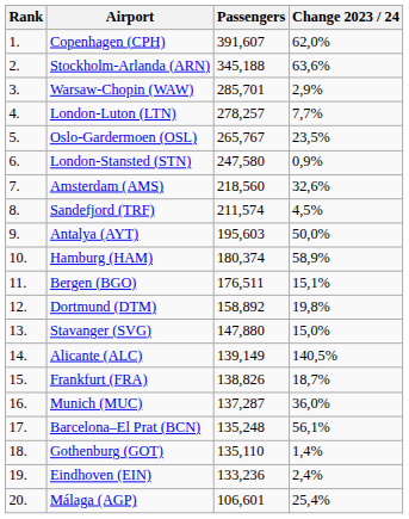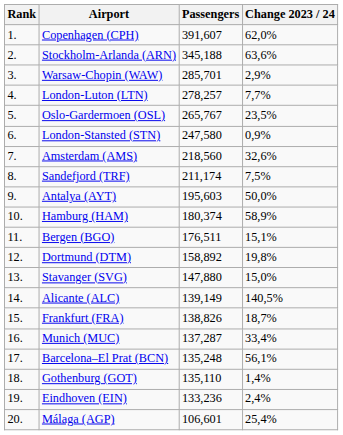 <table class="wikitable" style="font-size: 80%">
 <tr>
 <th>Rank</th>
 <th>Airport</th>
 <th>Passengers</th>
 <th>Change 2023 / 24</th>
 </tr>
 <tr>
 <td>1.</td>
 <td> <a href='#'>Copenhagen (CPH)</a></td>
 <td>391,607</td>
 <td> 62,0%</td>
 </tr>
 <tr>
 <td>2.</td>
 <td> <a href='#'>Stockholm-Arlanda (ARN)</a></td>
 <td>345,188</td>
 <td> 63,6%</td>
 </tr>
 <tr>
 <td>3.</td>
 <td> <a href='#'>Warsaw-Chopin (WAW)</a></td>
 <td>285,701</td>
 <td> 2,9%</td>
 </tr>
 <tr>
 <td>4.</td>
 <td> <a href='#'>London-Luton (LTN)</a></td>
 <td>278,257</td>
 <td> 7,7%</td>
 </tr>
 <tr>
 <td>5.</td>
 <td> <a href='#'>Oslo-Gardermoen (OSL)</a></td>
 <td>265,767</td>
 <td> 23,5%</td>
 </tr>
 <tr>
 <td>6.</td>
 <td> <a href='#'>London-Stansted (STN)</a></td>
 <td>247,580</td>
 <td> 0,9%</td>
 </tr>
 <tr>
 <td>7.</td>
 <td> <a href='#'>Amsterdam (AMS)</a></td>
 <td>218,560</td>
 <td> 32,6%</td>
 </tr>
 <tr>
 <td>8.</td>
 <td> <a href='#'>Sandefjord (TRF)</a></td>
-<td>211,574</td>
-<td> 4,5%</td>
+<td>211,174</td>
+<td> 7,5%</td>
 </tr>
 <tr>
 <td>9.</td>
 <td> <a href='#'>Antalya (AYT)</a></td>
 <td>195,603</td>
 <td> 50,0%</td>
 </tr>
 <tr>
 <td>10.</td>
 <td> <a href='#'>Hamburg (HAM)</a></td>
 <td>180,374</td>
 <td> 58,9%</td>
 </tr>
 <tr>
 <td>11.</td>
 <td> <a href='#'>Bergen (BGO)</a></td>
 <td>176,511</td>
 <td> 15,1%</td>
 </tr>
 <tr>
 <td>12.</td>
 <td> <a href='#'>Dortmund (DTM)</a></td>
 <td>158,892</td>
 <td> 19,8%</td>
 </tr>
 <tr>
 <td>13.</td>
 <td> <a href='#'>Stavanger (SVG)</a></td>
 <td>147,880</td>
 <td> 15,0%</td>
 </tr>
 <tr>
 <td>14.</td>
 <td> <a href='#'>Alicante (ALC)</a></td>
 <td>139,149</td>
 <td> 140,5%</td>
 </tr>
 <tr>
 <td>15.</td>
 <td> <a href='#'>Frankfurt (FRA)</a></td>
 <td>138,826</td>
 <td> 18,7%</td>
 </tr>
 <tr>
 <td>16.</td>
 <td> <a href='#'>Munich (MUC)</a></td>
 <td>137,287</td>
-<td> 36,0%</td>
+<td> 33,4%</td>
 </tr>
 <tr>
 <td>17.</td>
 <td> <a href='#'>Barcelona–El Prat (BCN)</a></td>
 <td>135,248</td>
 <td> 56,1%</td>
 </tr>
 <tr>
 <td>18.</td>
 <td> <a href='#'>Gothenburg (GOT)</a></td>
 <td>135,110</td>
 <td> 1,4%</td>
 </tr>
 <tr>
 <td>19.</td>
 <td> <a href='#'>Eindhoven (EIN)</a></td>
 <td>133,236</td>
 <td> 2,4%</td>
 </tr>
 <tr>
 <td>20.</td>
 <td> <a href='#'>Málaga (AGP)</a></td>
 <td>106,601</td>
 <td> 25,4%</td>
 </tr>
 </table>
